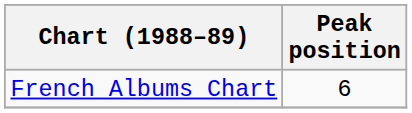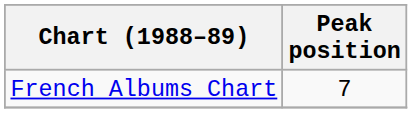 <table class="wikitable">
 <tr>
 <th align="left">Chart (1988–89)</th>
 <th align="center">Peak<br>position</th>
 </tr>
 <tr>
 <td align="left"><a href='#'>French Albums Chart</a></td>
-<td align="center">6</td>
+<td align="center">7</td>
 </tr>
 <tr>
 </tr>
 </table>
